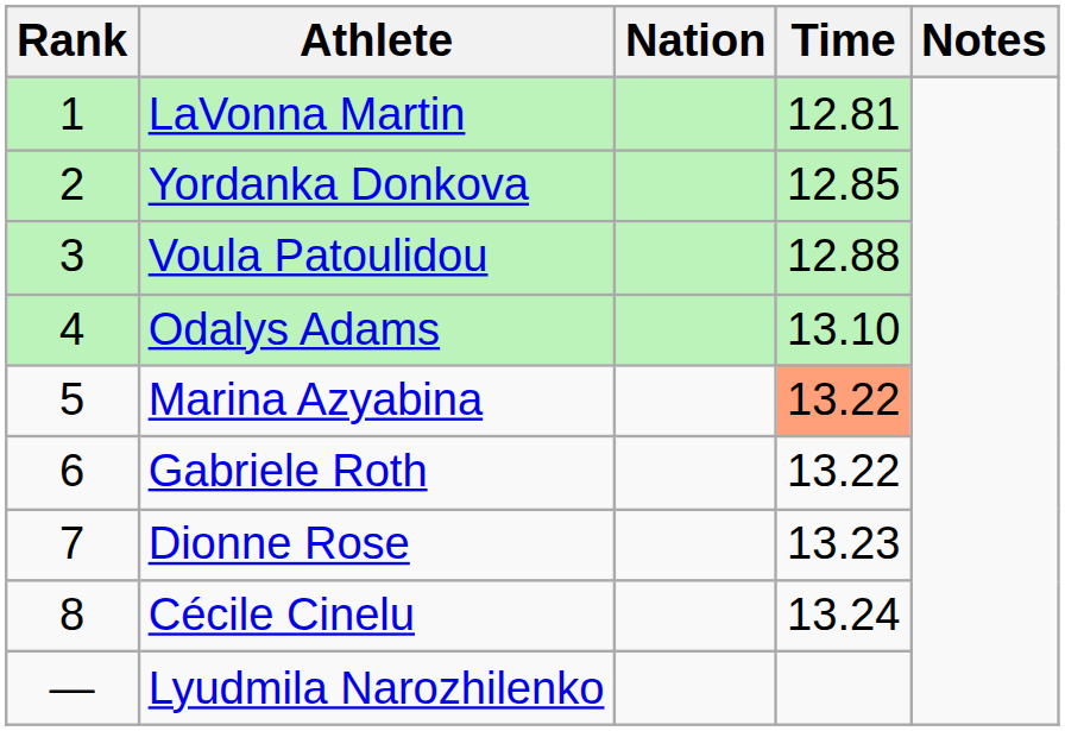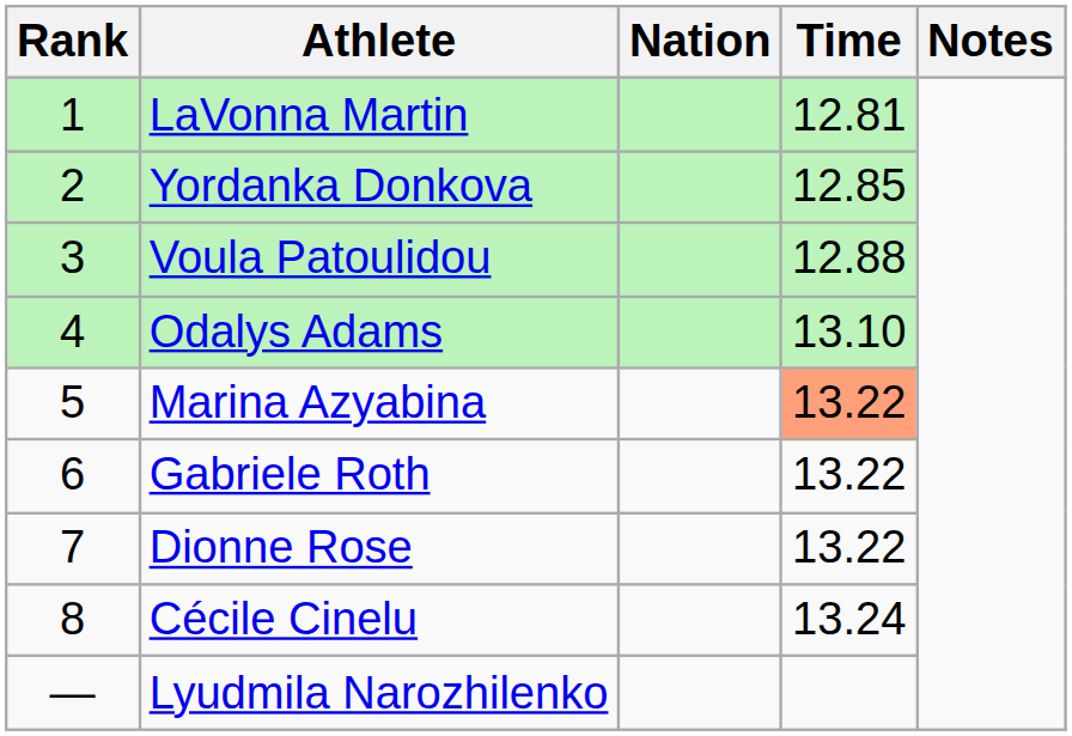 <table class="wikitable sortable" style="text-align:center">
 <tr>
 <th>Rank</th>
 <th>Athlete</th>
 <th>Nation</th>
 <th>Time</th>
 <th>Notes</th>
 </tr>
 <tr style="background:#bbf3bb;">
 <td>1</td>
 <td align=left><a href='#'>LaVonna Martin</a></td>
 <td align=left></td>
 <td>12.81</td>
 </tr>
 <tr style="background:#bbf3bb;">
 <td>2</td>
 <td align=left><a href='#'>Yordanka Donkova</a></td>
 <td align=left></td>
 <td>12.85</td>
 </tr>
 <tr style="background:#bbf3bb;">
 <td>3</td>
 <td align=left><a href='#'>Voula Patoulidou</a></td>
 <td align=left></td>
 <td>12.88</td>
 </tr>
 <tr style="background:#bbf3bb;">
 <td>4</td>
 <td align=left><a href='#'>Odalys Adams</a></td>
 <td align=left></td>
 <td>13.10</td>
 </tr>
 <tr>
 <td>5</td>
 <td align=left><a href='#'>Marina Azyabina</a></td>
 <td align=left></td>
 <td style="background: lightsalmon;">13.22</td>
 </tr>
 <tr>
 <td>6</td>
 <td align=left><a href='#'>Gabriele Roth</a></td>
 <td align=left></td>
 <td>13.22</td>
 </tr>
 <tr>
 <td>7</td>
 <td align=left><a href='#'>Dionne Rose</a></td>
 <td align=left></td>
-<td>13.23</td>
+<td>13.22</td>
 </tr>
 <tr>
 <td>8</td>
 <td align=left><a href='#'>Cécile Cinelu</a></td>
 <td align=left></td>
 <td>13.24</td>
 </tr>
 <tr>
 <td>—</td>
 <td align=left><a href='#'>Lyudmila Narozhilenko</a></td>
 <td align=left></td>
 <td></td>
 </tr>
 </table>
